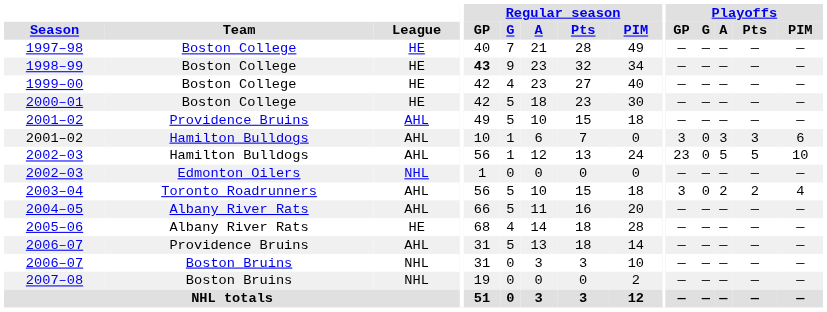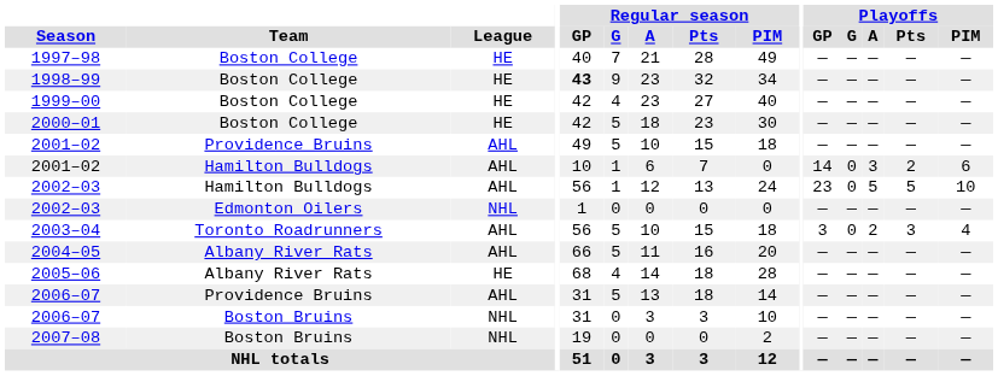 <table border="0" cellpadding="1" cellspacing="0" style="text-align:center; width:60em">
 <tr bgcolor="#e0e0e0">
 <th colspan="3" bgcolor="#ffffff"></th>
 <th rowspan="99" bgcolor="#ffffff"></th>
 <th colspan="5"><a href='#'>Regular season</a></th>
 <th rowspan="99" bgcolor="#ffffff"></th>
 <th colspan="5"><a href='#'>Playoffs</a></th>
 </tr>
 <tr bgcolor="#e0e0e0">
 <th><a href='#'>Season</a></th>
 <th>Team</th>
 <th>League</th>
 <th>GP</th>
 <th><a href='#'>G</a></th>
 <th><a href='#'>A</a></th>
 <th><a href='#'>Pts</a></th>
 <th><a href='#'>PIM</a></th>
 <th>GP</th>
 <th>G</th>
 <th>A</th>
 <th>Pts</th>
 <th>PIM</th>
 </tr>
 <tr ALIGN="center">
 <td><a href='#'>1997–98</a></td>
 <td><a href='#'>Boston College</a></td>
 <td><a href='#'>HE</a></td>
 <td>40</td>
 <td>7</td>
 <td>21</td>
 <td>28</td>
 <td>49</td>
 <td>—</td>
 <td>—</td>
 <td>—</td>
 <td>—</td>
 <td>—</td>
 </tr>
 <tr ALIGN="center" bgcolor="#f0f0f0">
 <td><a href='#'>1998–99</a></td>
 <td>Boston College</td>
 <td>HE</td>
 <td><strong>43</strong></td>
 <td>9</td>
 <td>23</td>
 <td>32</td>
 <td>34</td>
 <td>—</td>
 <td>—</td>
 <td>—</td>
 <td>—</td>
 <td>—</td>
 </tr>
 <tr ALIGN="center">
 <td><a href='#'>1999–00</a></td>
 <td>Boston College</td>
 <td>HE</td>
 <td>42</td>
 <td>4</td>
 <td>23</td>
 <td>27</td>
 <td>40</td>
 <td>—</td>
 <td>—</td>
 <td>—</td>
 <td>—</td>
 <td>—</td>
 </tr>
 <tr ALIGN="center" bgcolor="#f0f0f0">
 <td><a href='#'>2000–01</a></td>
 <td>Boston College</td>
 <td>HE</td>
 <td>42</td>
 <td>5</td>
 <td>18</td>
 <td>23</td>
 <td>30</td>
 <td>—</td>
 <td>—</td>
 <td>—</td>
 <td>—</td>
 <td>—</td>
 </tr>
 <tr ALIGN="center">
 <td><a href='#'>2001–02</a></td>
 <td><a href='#'>Providence Bruins</a></td>
 <td><a href='#'>AHL</a></td>
 <td>49</td>
 <td>5</td>
 <td>10</td>
 <td>15</td>
 <td>18</td>
 <td>—</td>
 <td>—</td>
 <td>—</td>
 <td>—</td>
 <td>—</td>
 </tr>
 <tr ALIGN="center"  bgcolor="#f0f0f0">
 <td>2001–02</td>
 <td><a href='#'>Hamilton Bulldogs</a></td>
 <td>AHL</td>
 <td>10</td>
 <td>1</td>
 <td>6</td>
 <td>7</td>
 <td>0</td>
-<td>3</td>
+<td>14</td>
 <td>0</td>
 <td>3</td>
-<td>3</td>
+<td>2</td>
 <td>6</td>
 </tr>
 <tr ALIGN="center">
 <td><a href='#'>2002–03</a></td>
 <td>Hamilton Bulldogs</td>
 <td>AHL</td>
 <td>56</td>
 <td>1</td>
 <td>12</td>
 <td>13</td>
 <td>24</td>
 <td>23</td>
 <td>0</td>
 <td>5</td>
 <td>5</td>
 <td>10</td>
 </tr>
 <tr ALIGN="center" bgcolor="#f0f0f0">
 <td><a href='#'>2002–03</a></td>
 <td><a href='#'>Edmonton Oilers</a></td>
 <td><a href='#'>NHL</a></td>
 <td>1</td>
 <td>0</td>
 <td>0</td>
 <td>0</td>
 <td>0</td>
 <td>—</td>
 <td>—</td>
 <td>—</td>
 <td>—</td>
 <td>—</td>
 </tr>
 <tr ALIGN="center">
 <td><a href='#'>2003–04</a></td>
 <td><a href='#'>Toronto Roadrunners</a></td>
 <td>AHL</td>
 <td>56</td>
 <td>5</td>
 <td>10</td>
 <td>15</td>
 <td>18</td>
 <td>3</td>
 <td>0</td>
 <td>2</td>
-<td>2</td>
+<td>3</td>
 <td>4</td>
 </tr>
 <tr ALIGN="center" bgcolor="#f0f0f0">
 <td><a href='#'>2004–05</a></td>
 <td><a href='#'>Albany River Rats</a></td>
 <td>AHL</td>
 <td>66</td>
 <td>5</td>
 <td>11</td>
 <td>16</td>
 <td>20</td>
 <td>—</td>
 <td>—</td>
 <td>—</td>
 <td>—</td>
 <td>—</td>
 </tr>
 <tr ALIGN="center">
 <td><a href='#'>2005–06</a></td>
 <td>Albany River Rats</td>
 <td>HE</td>
 <td>68</td>
 <td>4</td>
 <td>14</td>
 <td>18</td>
 <td>28</td>
 <td>—</td>
 <td>—</td>
 <td>—</td>
 <td>—</td>
 <td>—</td>
 </tr>
 <tr ALIGN="center" bgcolor="#f0f0f0">
 <td><a href='#'>2006–07</a></td>
 <td>Providence Bruins</td>
 <td>AHL</td>
 <td>31</td>
 <td>5</td>
 <td>13</td>
 <td>18</td>
 <td>14</td>
 <td>—</td>
 <td>—</td>
 <td>—</td>
 <td>—</td>
 <td>—</td>
 </tr>
 <tr ALIGN="center">
 <td><a href='#'>2006–07</a></td>
 <td><a href='#'>Boston Bruins</a></td>
 <td>NHL</td>
 <td>31</td>
 <td>0</td>
 <td>3</td>
 <td>3</td>
 <td>10</td>
 <td>—</td>
 <td>—</td>
 <td>—</td>
 <td>—</td>
 <td>—</td>
 </tr>
 <tr ALIGN="center"  bgcolor="#f0f0f0">
 <td><a href='#'>2007–08</a></td>
 <td>Boston Bruins</td>
 <td>NHL</td>
 <td>19</td>
 <td>0</td>
 <td>0</td>
 <td>0</td>
 <td>2</td>
 <td>—</td>
 <td>—</td>
 <td>—</td>
 <td>—</td>
 <td>—</td>
 </tr>
 <tr bgcolor="#e0e0e0">
 <th colspan="3">NHL totals</th>
 <th>51</th>
 <th>0</th>
 <th>3</th>
 <th>3</th>
 <th>12</th>
 <th>—</th>
 <th>—</th>
 <th>—</th>
 <th>—</th>
 <th>—</th>
 </tr>
 </table>
